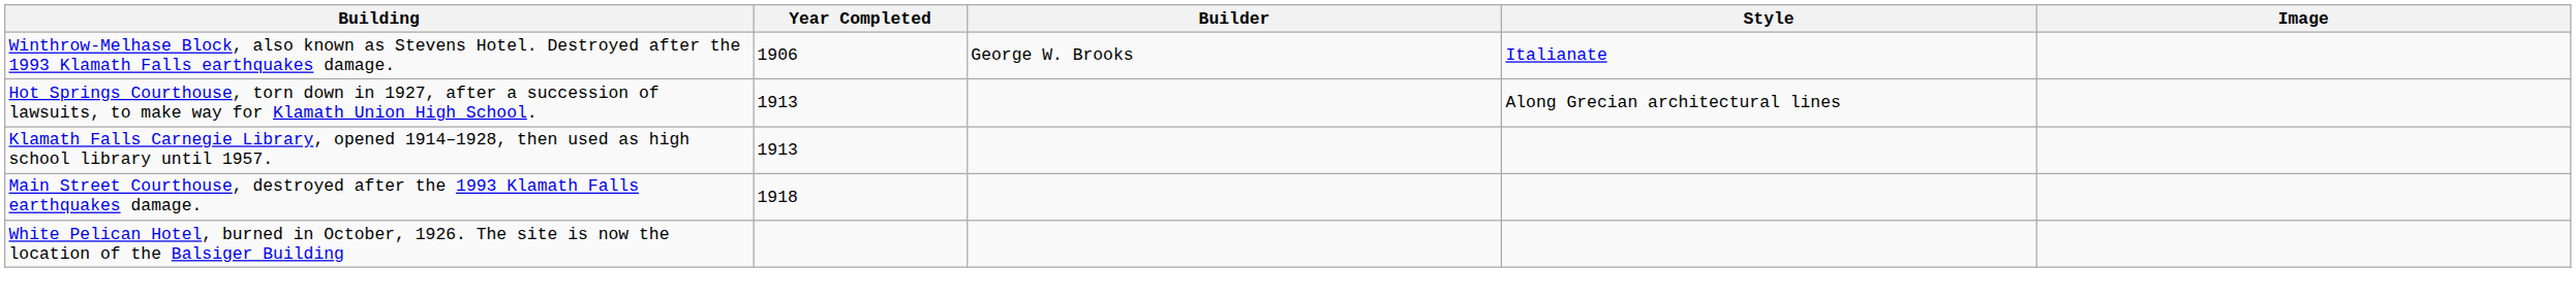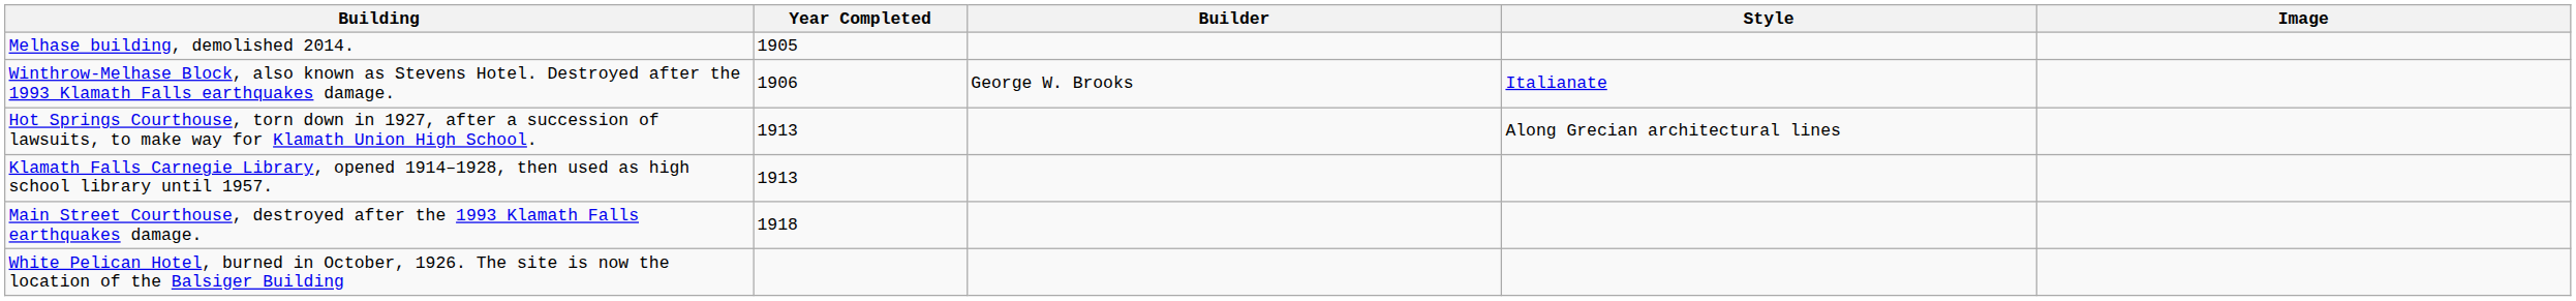 <table class="wikitable">
 <tr>
 <th width=28%>Building</th>
 <th width=8%>Year Completed</th>
 <th width=20%>Builder</th>
 <th width=20%>Style</th>
 <th width=20%>Image</th>
+</tr>
+<tr>
+<td><a href='#'>Melhase building</a>, demolished 2014.</td>
+<td>1905</td>
+<td></td>
+<td></td>
+<td></td>
 </tr>
 <tr>
 <td><a href='#'>Winthrow-Melhase Block</a>, also known as Stevens Hotel. Destroyed after the <a href='#'>1993 Klamath Falls earthquakes</a> damage.</td>
 <td>1906</td>
 <td>George W. Brooks</td>
 <td><a href='#'>Italianate</a></td>
 <td></td>
 </tr>
 <tr>
 <td><a href='#'>Hot Springs Courthouse</a>, torn down in 1927, after a succession of lawsuits, to make way for <a href='#'>Klamath Union High School</a>.</td>
 <td>1913</td>
 <td></td>
 <td>Along Grecian architectural lines</td>
 <td></td>
 </tr>
 <tr>
 <td><a href='#'>Klamath Falls Carnegie Library</a>, opened 1914–1928, then used as high school library until 1957.</td>
 <td>1913</td>
 <td></td>
 <td></td>
 <td></td>
 </tr>
 <tr>
 <td><a href='#'>Main Street Courthouse</a>, destroyed after the <a href='#'>1993 Klamath Falls earthquakes</a> damage.</td>
 <td>1918</td>
 <td></td>
 <td></td>
 <td></td>
 </tr>
 <tr>
 <td><a href='#'>White Pelican Hotel</a>, burned in October, 1926. The site is now the location of the <a href='#'>Balsiger Building</a></td>
 <td></td>
 <td></td>
 <td></td>
 <td></td>
 </tr>
 </table>
